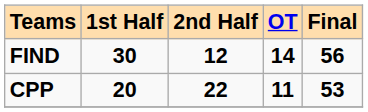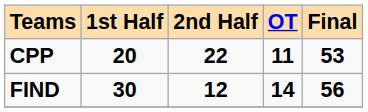 <table class="wikitable" align=right>
 <tr bgcolor=#ffdead align=center>
 <td colspan=1><strong>Teams</strong></td>
 <td colspan=1><strong>1st Half</strong></td>
 <td colspan=1><strong>2nd Half</strong></td>
 <td colspan=1><strong><a href='#'>OT</a></strong></td>
 <td colspan=1><strong>Final</strong></td>
 </tr>
 <tr>
+<td><strong>CPP</strong></td>
+<td align=center><strong>20</strong></td>
+<td align=center><strong>22</strong></td>
+<td align=center><strong>11</strong></td>
+<td align=center><strong>53</strong></td>
+</tr>
+<tr>
 <td><strong>FIND</strong></td>
 <td align=center><strong>30</strong></td>
 <td align=center><strong>12</strong></td>
 <td align=center><strong>14</strong></td>
 <td align=center><strong>56</strong></td>
 </tr>
 <tr>
-<td><strong>CPP</strong></td>
-<td align=center><strong>20</strong></td>
-<td align=center><strong>22</strong></td>
-<td align=center><strong>11</strong></td>
-<td align=center><strong>53</strong></td>
-</tr>
-<tr>
 </tr>
 </table>
